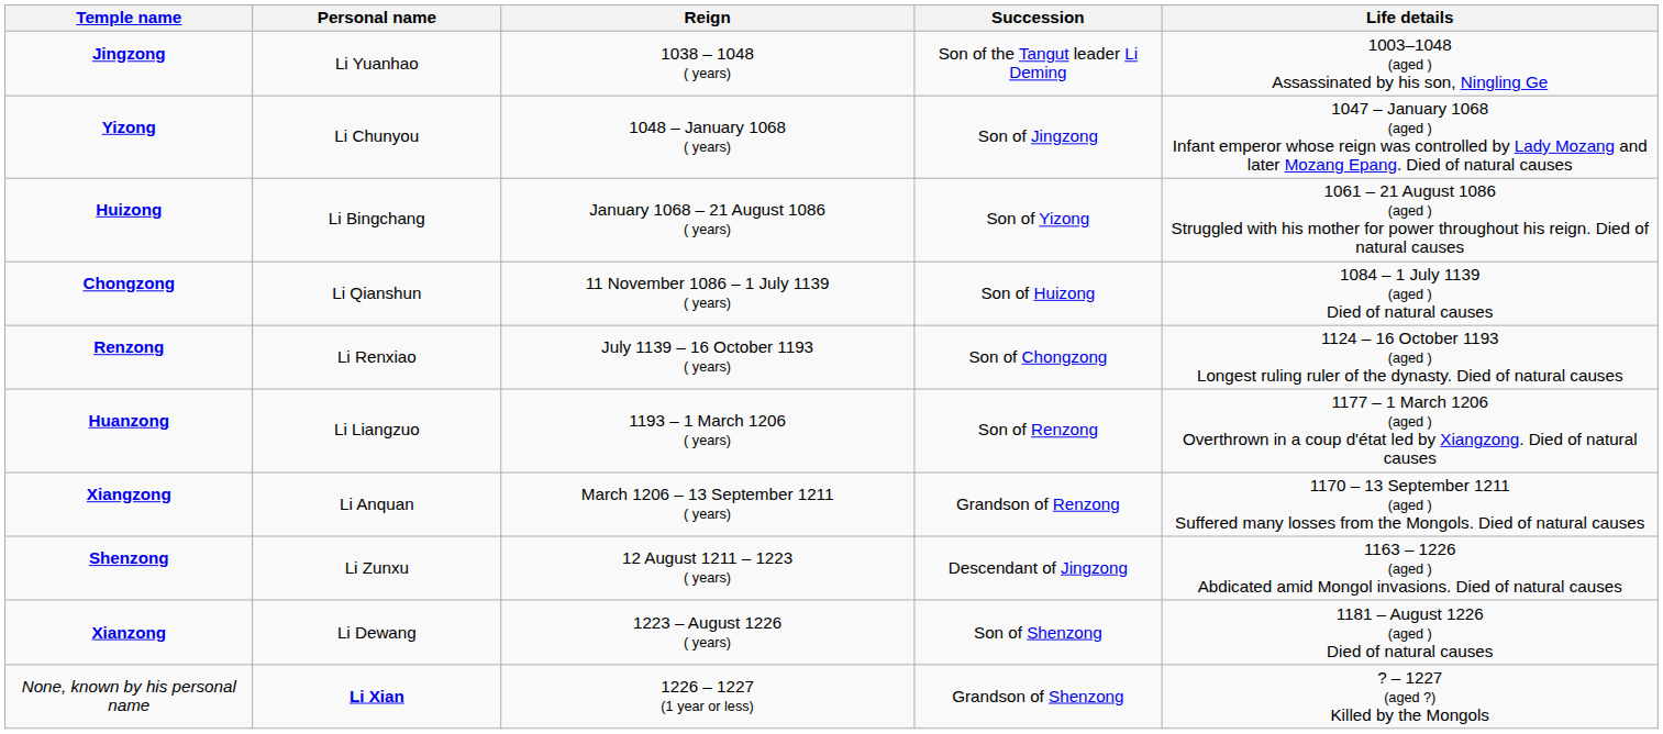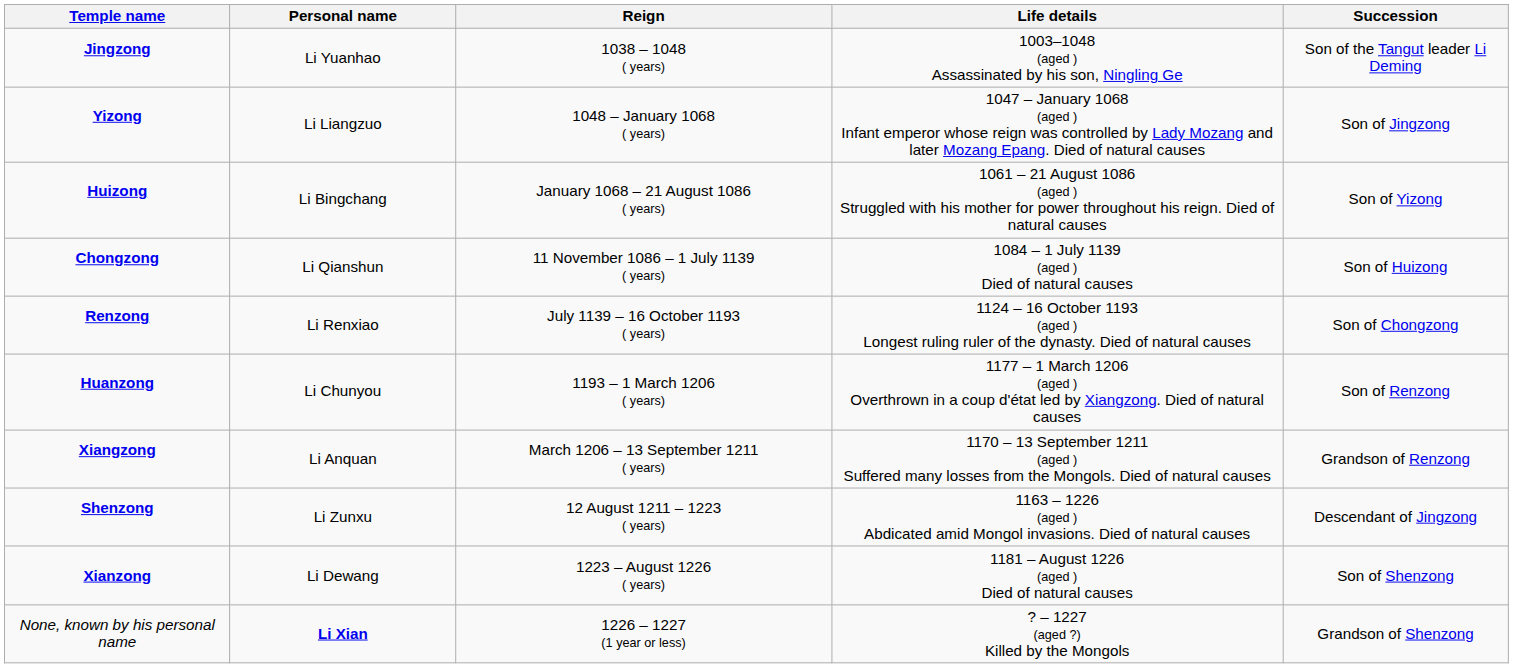 <table class="wikitable plainrowheaders" style="text-align:center; width:100%;">
 <tr>
 <th scope="col" width="15%"><a href='#'>Temple name</a></th>
 <th scope="col" width="15%">Personal name</th>
 <th scope="col" width="25%">Reign</th>
+<th scope="col" width="30%">Life details</th>
 <th scope="col" width="15%">Succession</th>
-<th scope="col" width="30%">Life details</th>
 </tr>
 <tr>
 <td><strong><a href='#'>Jingzong</a></strong><br><br><small></small></td>
 <td>Li Yuanhao<br></td>
 <td>1038 – 1048<br><small>( years)</small><br><small></small></td>
+<td>1003–1048<br><small>(aged )</small><br>Assassinated by his son, <a href='#'>Ningling Ge</a></td>
 <td>Son of the <a href='#'>Tangut</a> leader <a href='#'>Li Deming</a></td>
-<td>1003–1048<br><small>(aged )</small><br>Assassinated by his son, <a href='#'>Ningling Ge</a></td>
 </tr>
 <tr>
 <td><strong><a href='#'>Yizong</a></strong><br><br><small></small></td>
-<td>Li Chunyou<br></td>
+<td>Li Liangzuo<br></td>
 <td>1048 – January 1068<br><small>( years)</small><br><small></small></td>
+<td>1047 – January 1068<br><small>(aged )</small><br>Infant emperor whose reign was controlled by <a href='#'>Lady Mozang</a> and later <a href='#'>Mozang Epang</a>. Died of natural causes</td>
 <td>Son of <a href='#'>Jingzong</a></td>
-<td>1047 – January 1068<br><small>(aged )</small><br>Infant emperor whose reign was controlled by <a href='#'>Lady Mozang</a> and later <a href='#'>Mozang Epang</a>. Died of natural causes</td>
 </tr>
 <tr>
 <td><strong><a href='#'>Huizong</a></strong><br><br><small></small></td>
 <td>Li Bingchang<br></td>
 <td>January 1068 – 21 August 1086<br><small>( years)</small><br><small></small></td>
+<td>1061 – 21 August 1086<br><small>(aged )</small><br>Struggled with his mother for power throughout his reign. Died of natural causes</td>
 <td>Son of <a href='#'>Yizong</a></td>
-<td>1061 – 21 August 1086<br><small>(aged )</small><br>Struggled with his mother for power throughout his reign. Died of natural causes</td>
 </tr>
 <tr>
 <td><strong><a href='#'>Chongzong</a></strong><br><br><small></small></td>
 <td>Li Qianshun<br></td>
 <td>11 November 1086 – 1 July 1139<br><small>( years)</small><br><small></small></td>
+<td>1084 – 1 July 1139<br><small>(aged )</small><br>Died of natural causes</td>
 <td>Son of <a href='#'>Huizong</a></td>
-<td>1084 – 1 July 1139<br><small>(aged )</small><br>Died of natural causes</td>
 </tr>
 <tr>
 <td><strong><a href='#'>Renzong</a></strong><br><br><small></small></td>
 <td>Li Renxiao<br></td>
 <td>July 1139 – 16 October 1193<br><small>( years)</small><br><small></small></td>
+<td>1124 – 16 October 1193<br><small>(aged )</small><br>Longest ruling ruler of the dynasty. Died of natural causes</td>
 <td>Son of <a href='#'>Chongzong</a></td>
-<td>1124 – 16 October 1193<br><small>(aged )</small><br>Longest ruling ruler of the dynasty. Died of natural causes</td>
 </tr>
 <tr>
 <td><strong><a href='#'>Huanzong</a></strong><br><br><small></small></td>
-<td>Li Liangzuo<br></td>
+<td>Li Chunyou<br></td>
 <td>1193 – 1 March 1206<br><small>( years)</small><br><small></small></td>
+<td>1177 – 1 March 1206<br><small>(aged )</small><br>Overthrown in a coup d'état led by <a href='#'>Xiangzong</a>. Died of natural causes</td>
 <td>Son of <a href='#'>Renzong</a></td>
-<td>1177 – 1 March 1206<br><small>(aged )</small><br>Overthrown in a coup d'état led by <a href='#'>Xiangzong</a>. Died of natural causes</td>
 </tr>
 <tr>
 <td><strong><a href='#'>Xiangzong</a></strong><br><br><small></small></td>
 <td>Li Anquan<br></td>
 <td>March 1206 – 13 September 1211<br><small>( years)</small><br><small></small></td>
+<td>1170 – 13 September 1211<br><small>(aged )</small><br>Suffered many losses from the Mongols. Died of natural causes</td>
 <td>Grandson of <a href='#'>Renzong</a></td>
-<td>1170 – 13 September 1211<br><small>(aged )</small><br>Suffered many losses from the Mongols. Died of natural causes</td>
 </tr>
 <tr>
 <td><strong><a href='#'>Shenzong</a></strong><br><br><small></small></td>
 <td>Li Zunxu<br></td>
 <td>12 August 1211 – 1223<br><small>( years)</small><br><small></small></td>
+<td>1163 – 1226<br><small>(aged )</small><br>Abdicated amid Mongol invasions. Died of natural causes</td>
 <td>Descendant of <a href='#'>Jingzong</a></td>
-<td>1163 – 1226<br><small>(aged )</small><br>Abdicated amid Mongol invasions. Died of natural causes</td>
 </tr>
 <tr>
 <td><strong><a href='#'>Xianzong</a></strong><br></td>
 <td>Li Dewang<br></td>
 <td>1223 – August 1226<br><small>( years)</small><br><small></small></td>
+<td>1181 – August 1226<br><small>(aged )</small><br>Died of natural causes</td>
 <td>Son of <a href='#'>Shenzong</a></td>
-<td>1181 – August 1226<br><small>(aged )</small><br>Died of natural causes</td>
 </tr>
 <tr>
 <td><em>None, known by his personal name</em></td>
 <td><strong><a href='#'>Li Xian</a></strong><br></td>
 <td>1226 – 1227<br><small>(1 year or less)</small><br><small></small></td>
+<td>? – 1227<br><small>(aged ?)</small><br>Killed by the Mongols</td>
 <td>Grandson of <a href='#'>Shenzong</a></td>
-<td>? – 1227<br><small>(aged ?)</small><br>Killed by the Mongols</td>
 </tr>
 </table>
